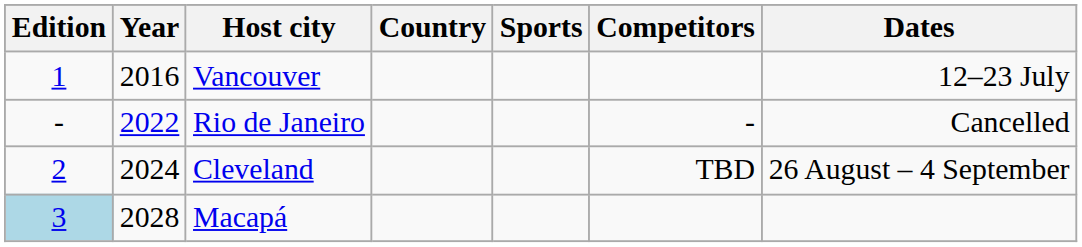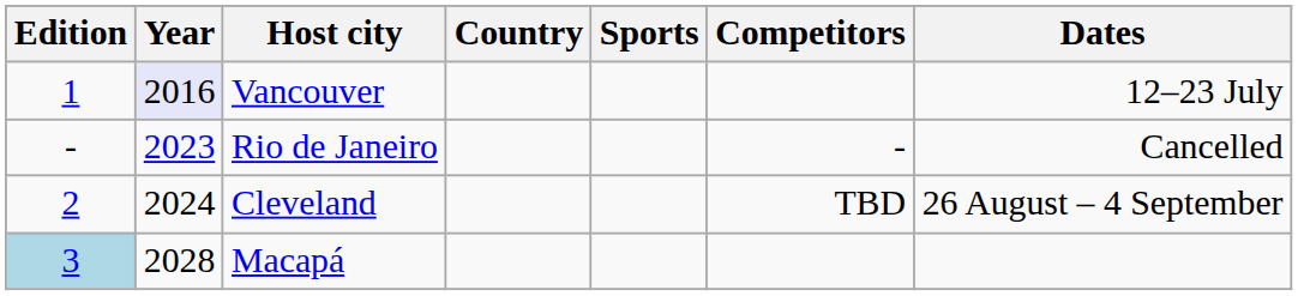 <table class="wikitable">
 <tr>
 <th>Edition</th>
 <th>Year</th>
 <th>Host city</th>
 <th>Country</th>
 <th>Sports</th>
 <th>Competitors</th>
 <th>Dates</th>
 </tr>
 <tr>
 <td align=center><a href='#'>1</a></td>
-<td align=center>2016</td>
+<td align=center style="background: lavender;">2016</td>
 <td><a href='#'>Vancouver</a></td>
 <td></td>
 <td align="right"></td>
 <td align="right"></td>
 <td align="right">12–23 July</td>
 </tr>
 <tr>
 <td align=center>-</td>
-<td align=center><a href='#'>2022</a></td>
+<td align=center><a href='#'>2023</a></td>
 <td><a href='#'>Rio de Janeiro</a></td>
 <td></td>
 <td align="right"></td>
 <td align="right">-</td>
 <td align="right">Cancelled</td>
 </tr>
 <tr>
 <td align=center><a href='#'>2</a></td>
 <td align=center>2024</td>
 <td><a href='#'>Cleveland</a></td>
 <td></td>
 <td align="right"></td>
 <td align="right">TBD</td>
 <td align="right">26 August – 4 September</td>
 </tr>
 <tr>
 <td align=center style="background: lightblue;"><a href='#'>3</a></td>
 <td align=center>2028</td>
 <td><a href='#'>Macapá</a></td>
 <td></td>
 <td></td>
 <td></td>
 <td></td>
 </tr>
 </table>
